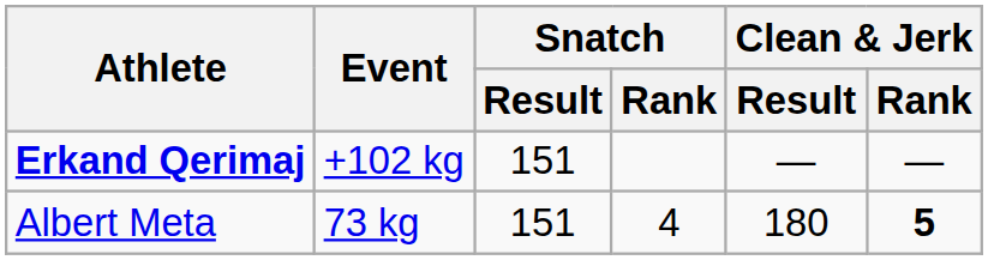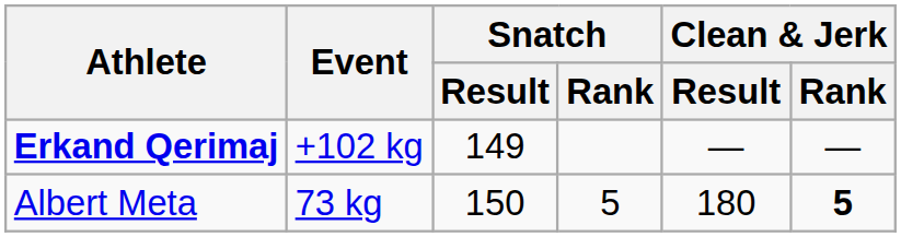 <table class="wikitable" style="font-size:90%">
 <tr>
 <th rowspan="2">Athlete</th>
 <th rowspan="2">Event</th>
 <th colspan="2">Snatch</th>
 <th colspan="2">Clean & Jerk</th>
 </tr>
 <tr>
 <th>Result</th>
 <th>Rank</th>
 <th>Result</th>
 <th>Rank</th>
 </tr>
 <tr align=center>
 <td align=left><strong><a href='#'>Erkand Qerimaj</a></strong></td>
 <td align=left><a href='#'>+102 kg</a></td>
-<td>151</td>
+<td>149</td>
 <td></td>
 <td>—</td>
 <td>—</td>
 </tr>
 <tr align=center>
 <td align=left><a href='#'>Albert Meta</a></td>
 <td align=left><a href='#'>73 kg</a></td>
-<td>151</td>
-<td>4</td>
+<td>150</td>
+<td>5</td>
 <td>180</td>
 <td><strong>5</strong></td>
 </tr>
 </table>
